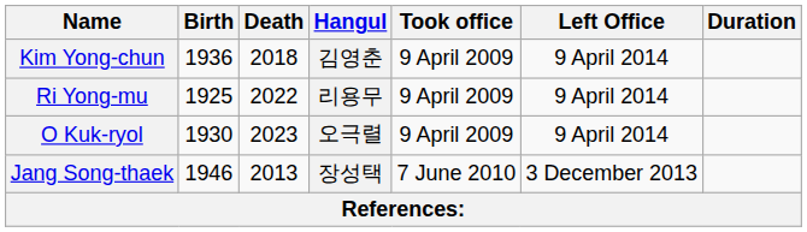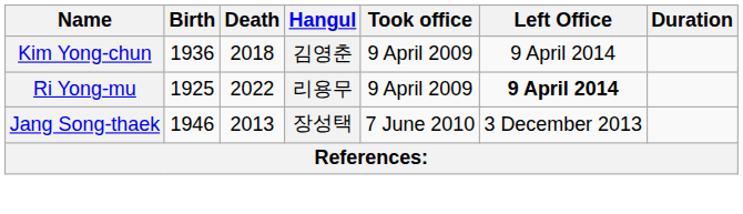 <table class="wikitable sortable">
 <tr>
 <th>Name</th>
 <th>Birth</th>
 <th>Death</th>
 <th class="unsortable"><a href='#'>Hangul</a></th>
 <th>Took office</th>
 <th>Left Office</th>
 <th>Duration</th>
 </tr>
 <tr>
 <th align="center" scope="row" style="font-weight:normal;"><a href='#'>Kim Yong-chun</a></th>
 <td align="center">1936</td>
 <td align="center">2018</td>
 <th align="center" scope="row" style="font-weight:normal;">김영춘</th>
 <td align="center">9 April 2009</td>
 <td align="center">9 April 2014</td>
 <td align="center"></td>
 </tr>
 <tr>
 <th align="center" scope="row" style="font-weight:normal;"><a href='#'>Ri Yong-mu</a></th>
 <td align="center">1925</td>
 <td align="center">2022</td>
 <th align="center" scope="row" style="font-weight:normal;">리용무</th>
 <td align="center">9 April 2009</td>
-<td align="center">9 April 2014</td>
-<td align="center"></td>
-</tr>
-<tr>
-<th align="center" scope="row" style="font-weight:normal;"><a href='#'>O Kuk-ryol</a></th>
-<td align="center">1930</td>
-<td align="center">2023</td>
-<th align="center" scope="row" style="font-weight:normal;">오극렬</th>
-<td align="center">9 April 2009</td>
-<td align="center">9 April 2014</td>
+<td align="center"><strong>9 April 2014</strong></td>
 <td align="center"></td>
 </tr>
 <tr>
 <th align="center" scope="row" style="font-weight:normal;"><a href='#'>Jang Song-thaek</a></th>
 <td align="center">1946</td>
 <td align="center">2013</td>
 <th align="center" scope="row" style="font-weight:normal;">장성택</th>
 <td align="center">7 June 2010</td>
 <td align="center">3 December 2013</td>
 <td align="center"></td>
 </tr>
 <tr>
 <th colspan="7" unsortable><strong>References:</strong><br></th>
 </tr>
 </table>
